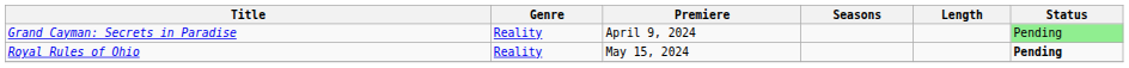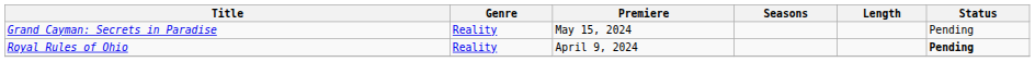 <table class="wikitable sortable" style="width:100%;">
 <tr>
 <th>Title</th>
 <th>Genre</th>
 <th>Premiere</th>
 <th>Seasons</th>
 <th>Length</th>
 <th>Status</th>
 </tr>
 <tr>
 <td><em><a href='#'>Grand Cayman: Secrets in Paradise</a></em></td>
 <td><a href='#'>Reality</a></td>
-<td>April 9, 2024</td>
+<td>May 15, 2024</td>
 <td></td>
 <td></td>
-<td style="background: lightgreen;">Pending</td>
+<td>Pending</td>
 </tr>
 <tr>
 <td><em><a href='#'>Royal Rules of Ohio</a></em></td>
 <td><a href='#'>Reality</a></td>
-<td>May 15, 2024</td>
+<td>April 9, 2024</td>
 <td></td>
 <td></td>
 <td><strong>Pending</strong></td>
 </tr>
 <tr>
 </tr>
 </table>
